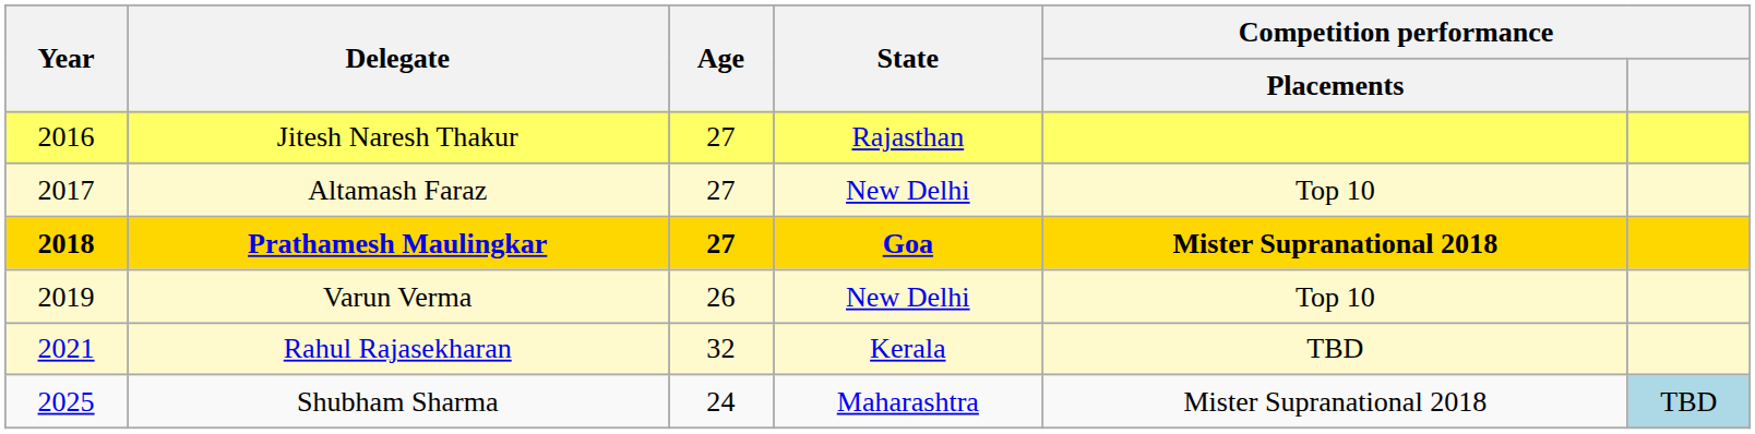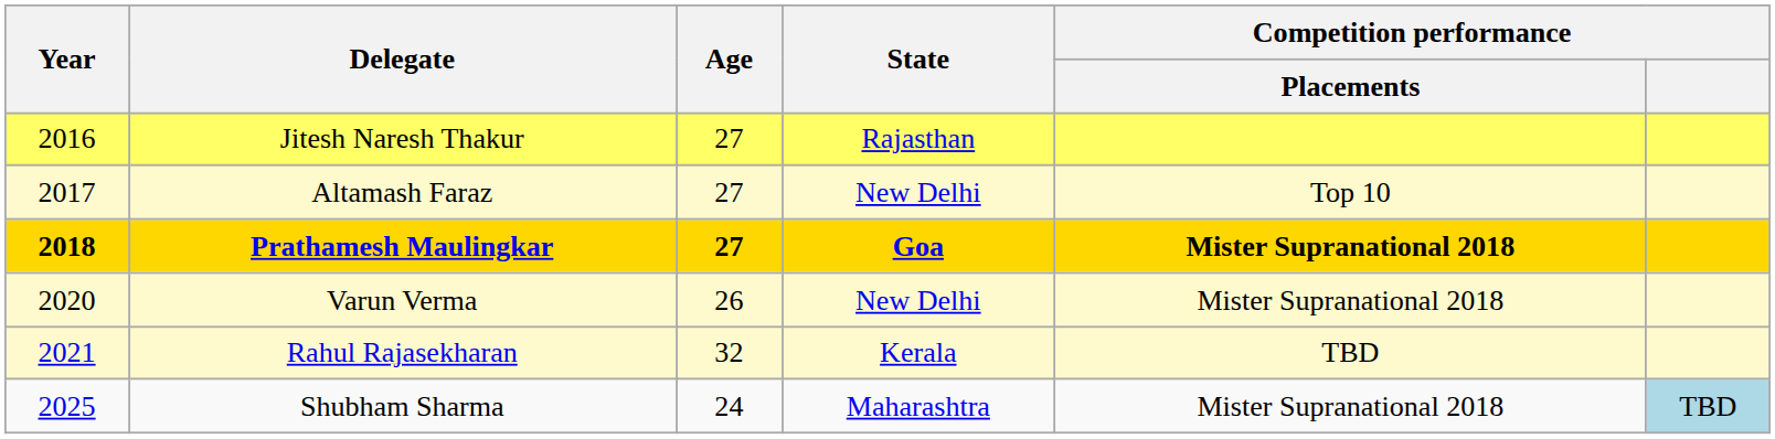 <table class="wikitable" style="text-align:center; line-height:20px; font-size:90%; width:100%;">
 <tr>
 <th rowspan="2">Year</th>
 <th rowspan="2">Delegate</th>
 <th rowspan="2">Age</th>
 <th rowspan="2">State</th>
 <th colspan="2">Competition performance</th>
 </tr>
 <tr>
 <th>Placements</th>
 <th></th>
 </tr>
 <tr style="background-color:#FFFF66;">
 <td>2016</td>
 <td>Jitesh Naresh Thakur</td>
 <td>27</td>
 <td><a href='#'>Rajasthan</a></td>
 <td></td>
 <td style="background:;"></td>
 </tr>
 <tr style="background-color:#FFFACD;">
 <td>2017</td>
 <td>Altamash Faraz</td>
 <td>27</td>
 <td><a href='#'>New Delhi</a></td>
 <td>Top 10</td>
 <td style="background:;"></td>
 </tr>
 <tr style="background-color:gold; font-weight: bold">
 <td>2018</td>
 <td><a href='#'>Prathamesh Maulingkar</a></td>
 <td>27</td>
 <td><a href='#'>Goa</a></td>
 <td>Mister Supranational 2018</td>
 <td style="background:;"></td>
 </tr>
 <tr style="background-color:#FFFACD;">
-<td>2019</td>
+<td>2020</td>
 <td>Varun Verma</td>
 <td>26</td>
 <td><a href='#'>New Delhi</a></td>
-<td>Top 10</td>
+<td>Mister Supranational 2018</td>
 <td style="background:;"></td>
 </tr>
 <tr style="background-color:#FFFACD;">
 <td><a href='#'>2021</a></td>
 <td><a href='#'>Rahul Rajasekharan</a></td>
 <td>32</td>
 <td><a href='#'>Kerala</a></td>
 <td>TBD</td>
 <td style="background:;"></td>
 </tr>
 <tr>
 <td><a href='#'>2025</a></td>
 <td>Shubham Sharma</td>
 <td>24</td>
 <td><a href='#'>Maharashtra</a></td>
 <td>Mister Supranational 2018</td>
 <td style="background: lightblue;">TBD</td>
 </tr>
 </table>
